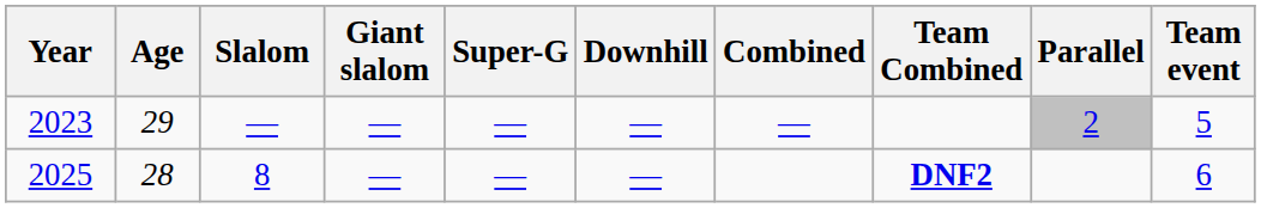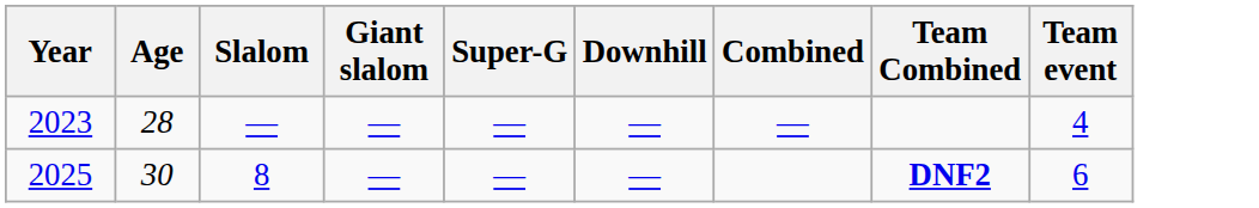 <table class=wikitable style="text-align:center ; font-size:95%;">
 <tr>
 <th>  Year  </th>
 <th> Age </th>
 <th> Slalom </th>
 <th> Giant <br> slalom </th>
 <th>Super-G</th>
 <th>Downhill</th>
 <th>Combined</th>
 <th>Team<br>Combined</th>
-<th>Parallel</th>
 <th>Team<br> event </th>
 </tr>
 <tr>
 <td><a href='#'>2023</a></td>
-<td><em>29</em></td>
+<td><em>28</em></td>
 <td><a href='#'>—</a></td>
 <td><a href='#'>—</a></td>
 <td><a href='#'>—</a></td>
 <td><a href='#'>—</a></td>
 <td><a href='#'>—</a></td>
 <td></td>
-<td style="background:silver;"><a href='#'>2</a></td>
-<td><a href='#'>5</a></td>
+<td><a href='#'>4</a></td>
 </tr>
 <tr>
 <td><a href='#'>2025</a></td>
-<td><em>28</em></td>
+<td><em>30</em></td>
 <td><a href='#'>8</a></td>
 <td><a href='#'>—</a></td>
 <td><a href='#'>—</a></td>
 <td><a href='#'>—</a></td>
 <td></td>
 <td><strong><a href='#'>DNF2</a></strong></td>
-<td></td>
 <td><a href='#'>6</a></td>
 </tr>
 </table>
